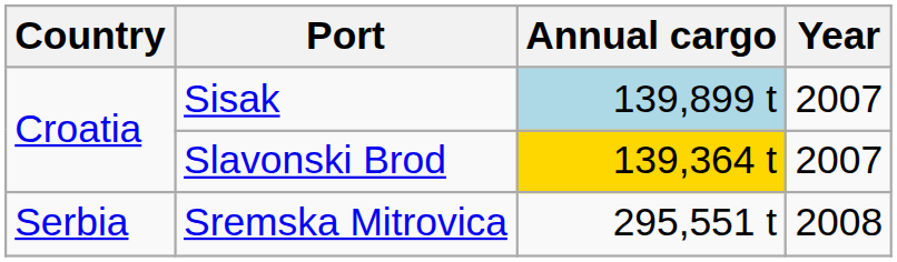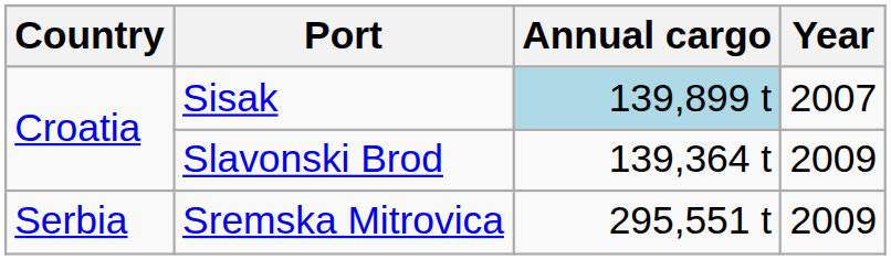 <table class="wikitable">
 <tr>
 <th>Country</th>
 <th>Port</th>
 <th>Annual cargo</th>
 <th>Year</th>
 </tr>
 <tr>
 <td rowspan=2><a href='#'>Croatia</a></td>
 <td><a href='#'>Sisak</a></td>
 <td align=right style="background: lightblue;">139,899 t</td>
 <td align=center>2007</td>
 </tr>
 <tr>
 <td><a href='#'>Slavonski Brod</a></td>
-<td align=right style="background: gold;">139,364 t</td>
-<td align=center>2007</td>
+<td align=right>139,364 t</td>
+<td align=center>2009</td>
 </tr>
 <tr>
 <td><a href='#'>Serbia</a></td>
 <td><a href='#'>Sremska Mitrovica</a></td>
 <td align=right>295,551 t</td>
-<td align=center>2008</td>
+<td align=center>2009</td>
 </tr>
 </table>
